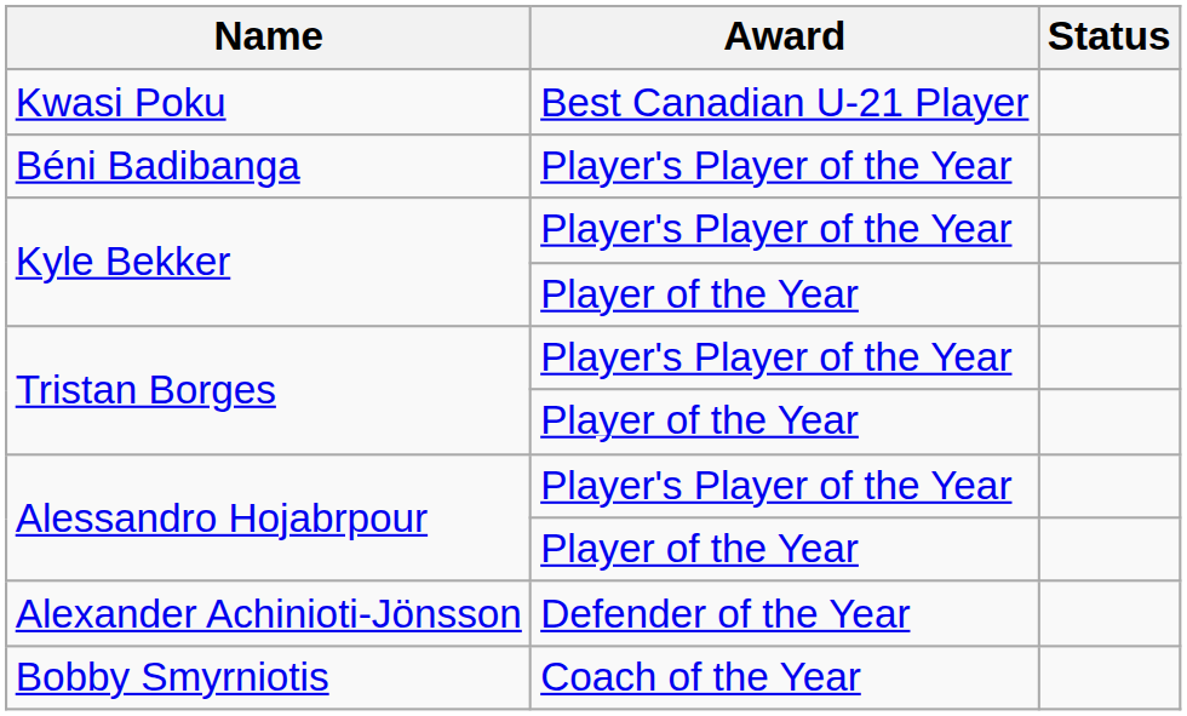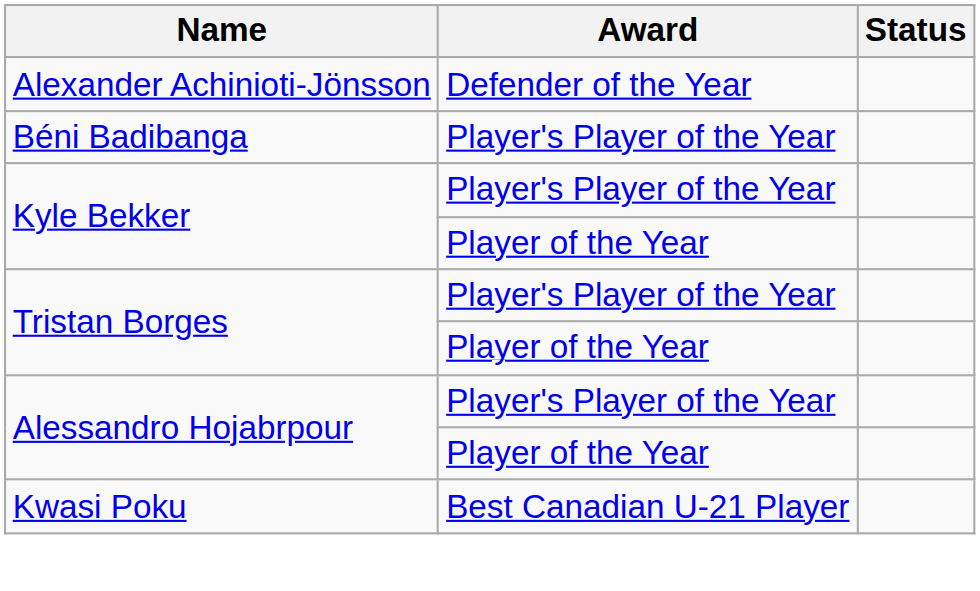 <table class="wikitable">
 <tr>
 <th>Name</th>
 <th>Award</th>
 <th>Status</th>
 </tr>
 <tr>
-<td><a href='#'>Kwasi Poku</a></td>
-<td><a href='#'>Best Canadian U-21 Player</a></td>
+<td><a href='#'>Alexander Achinioti-Jönsson</a></td>
+<td><a href='#'>Defender of the Year</a></td>
 <td></td>
 </tr>
 <tr>
 <td><a href='#'>Béni Badibanga</a></td>
 <td><a href='#'>Player's Player of the Year</a></td>
 <td></td>
 </tr>
 <tr>
 <td rowspan="2"><a href='#'>Kyle Bekker</a></td>
 <td><a href='#'>Player's Player of the Year</a></td>
 <td></td>
 </tr>
 <tr>
 <td><a href='#'>Player of the Year</a></td>
 <td></td>
 </tr>
 <tr>
 <td rowspan="2"><a href='#'>Tristan Borges</a></td>
 <td><a href='#'>Player's Player of the Year</a></td>
 <td></td>
 </tr>
 <tr>
 <td><a href='#'>Player of the Year</a></td>
 <td></td>
 </tr>
 <tr>
 <td rowspan="2"><a href='#'>Alessandro Hojabrpour</a></td>
 <td><a href='#'>Player's Player of the Year</a></td>
 <td></td>
 </tr>
 <tr>
 <td><a href='#'>Player of the Year</a></td>
 <td></td>
 </tr>
 <tr>
-<td><a href='#'>Alexander Achinioti-Jönsson</a></td>
-<td><a href='#'>Defender of the Year</a></td>
-<td></td>
-</tr>
-<tr>
-<td><a href='#'>Bobby Smyrniotis</a></td>
-<td><a href='#'>Coach of the Year</a></td>
+<td><a href='#'>Kwasi Poku</a></td>
+<td><a href='#'>Best Canadian U-21 Player</a></td>
 <td></td>
 </tr>
 </table>
